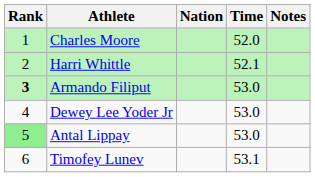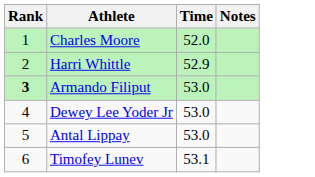 <table class="wikitable sortable" style="text-align:center">
 <tr>
 <th>Rank</th>
 <th>Athlete</th>
-<th>Nation</th>
 <th>Time</th>
 <th>Notes</th>
 </tr>
 <tr bgcolor=bbf3bb>
 <td>1</td>
 <td align="left"><a href='#'>Charles Moore</a></td>
-<td align="left"></td>
 <td>52.0</td>
 <td></td>
 </tr>
 <tr bgcolor=bbf3bb>
 <td>2</td>
 <td align="left"><a href='#'>Harri Whittle</a></td>
-<td align="left"></td>
-<td>52.1</td>
+<td>52.9</td>
 <td></td>
 </tr>
 <tr bgcolor=bbf3bb>
 <td><strong>3</strong></td>
 <td align="left"><a href='#'>Armando Filiput</a></td>
-<td align="left"></td>
 <td>53.0</td>
 <td></td>
 </tr>
 <tr>
 <td>4</td>
 <td align="left"><a href='#'>Dewey Lee Yoder Jr</a></td>
-<td align="left"></td>
 <td>53.0</td>
 <td></td>
 </tr>
 <tr>
-<td style="background: lightgreen;">5</td>
+<td>5</td>
 <td align="left"><a href='#'>Antal Lippay</a></td>
-<td align="left"></td>
 <td>53.0</td>
 <td></td>
 </tr>
 <tr>
 <td>6</td>
 <td align="left"><a href='#'>Timofey Lunev</a></td>
-<td align="left"></td>
 <td>53.1</td>
 <td></td>
 </tr>
 </table>
